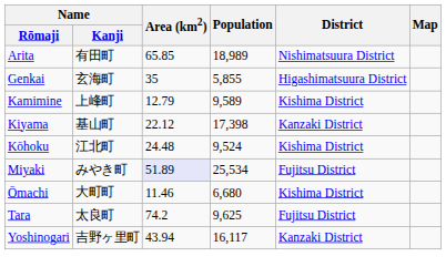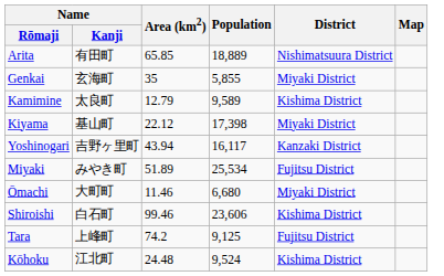 <table class="wikitable sortable">
 <tr>
 <th colspan="2">Name</th>
 <th rowspan="2">Area (km<sup>2</sup>)</th>
 <th rowspan="2">Population</th>
 <th rowspan="2">District</th>
 <th rowspan="2">Map</th>
 </tr>
 <tr>
 <th><a href='#'>Rōmaji</a></th>
 <th><a href='#'>Kanji</a></th>
 </tr>
 <tr>
 <td> <a href='#'>Arita</a></td>
 <td>有田町</td>
 <td>65.85</td>
-<td>18,989</td>
+<td>18,889</td>
 <td><a href='#'>Nishimatsuura District</a></td>
 <td></td>
 </tr>
 <tr>
 <td> <a href='#'>Genkai</a></td>
 <td>玄海町</td>
 <td>35</td>
 <td>5,855</td>
-<td><a href='#'>Higashimatsuura District</a></td>
+<td><a href='#'>Miyaki District</a></td>
 <td></td>
 </tr>
 <tr>
 <td> <a href='#'>Kamimine</a></td>
-<td>上峰町</td>
+<td>太良町</td>
 <td>12.79</td>
 <td>9,589</td>
 <td><a href='#'>Kishima District</a></td>
 <td></td>
 </tr>
 <tr>
 <td> <a href='#'>Kiyama</a></td>
 <td>基山町</td>
 <td>22.12</td>
 <td>17,398</td>
+<td><a href='#'>Miyaki District</a></td>
+<td></td>
+</tr>
+<tr>
+<td> <a href='#'>Yoshinogari</a></td>
+<td>吉野ヶ里町</td>
+<td>43.94</td>
+<td>16,117</td>
 <td><a href='#'>Kanzaki District</a></td>
+<td></td>
+</tr>
+<tr>
+<td> <a href='#'>Miyaki</a></td>
+<td>みやき町</td>
+<td>51.89</td>
+<td>25,534</td>
+<td><a href='#'>Fujitsu District</a></td>
+<td></td>
+</tr>
+<tr>
+<td> <a href='#'>Ōmachi</a></td>
+<td>大町町</td>
+<td>11.46</td>
+<td>6,680</td>
+<td><a href='#'>Miyaki District</a></td>
+<td></td>
+</tr>
+<tr>
+<td> <a href='#'>Shiroishi</a></td>
+<td>白石町</td>
+<td>99.46</td>
+<td>23,606</td>
+<td><a href='#'>Kishima District</a></td>
+<td></td>
+</tr>
+<tr>
+<td> <a href='#'>Tara</a></td>
+<td>上峰町</td>
+<td>74.2</td>
+<td>9,125</td>
+<td><a href='#'>Fujitsu District</a></td>
 <td></td>
 </tr>
 <tr>
 <td> <a href='#'>Kōhoku</a></td>
 <td>江北町</td>
 <td>24.48</td>
 <td>9,524</td>
 <td><a href='#'>Kishima District</a></td>
 <td></td>
 </tr>
-<tr>
-<td> <a href='#'>Miyaki</a></td>
-<td>みやき町</td>
-<td style="background: lavender;">51.89</td>
-<td>25,534</td>
-<td><a href='#'>Fujitsu District</a></td>
-<td></td>
-</tr>
-<tr>
-<td> <a href='#'>Ōmachi</a></td>
-<td>大町町</td>
-<td>11.46</td>
-<td>6,680</td>
-<td><a href='#'>Kishima District</a></td>
-<td></td>
-</tr>
-<tr>
-<td> <a href='#'>Tara</a></td>
-<td>太良町</td>
-<td>74.2</td>
-<td>9,625</td>
-<td><a href='#'>Fujitsu District</a></td>
-<td></td>
-</tr>
-<tr>
-<td> <a href='#'>Yoshinogari</a></td>
-<td>吉野ヶ里町</td>
-<td>43.94</td>
-<td>16,117</td>
-<td><a href='#'>Kanzaki District</a></td>
-<td></td>
-</tr>
 </table>
